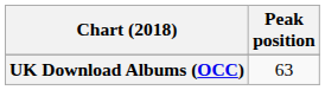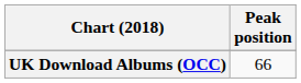 <table class="wikitable sortable plainrowheaders" style="text-align:center">
 <tr>
 <th scope="col">Chart (2018)</th>
 <th scope="col">Peak<br> position</th>
 </tr>
 <tr>
 </tr>
 <tr>
 </tr>
 <tr>
 </tr>
 <tr>
 </tr>
 <tr>
 </tr>
 <tr>
 <th scope="row">UK Download Albums (<a href='#'>OCC</a>)</th>
-<td>63</td>
+<td>66</td>
 </tr>
 </table>
